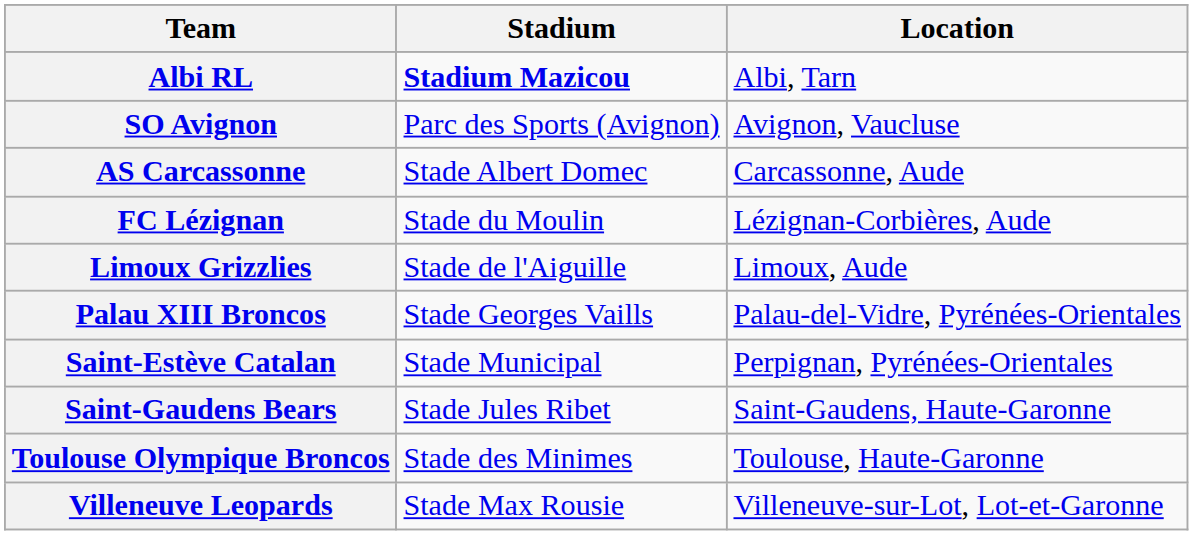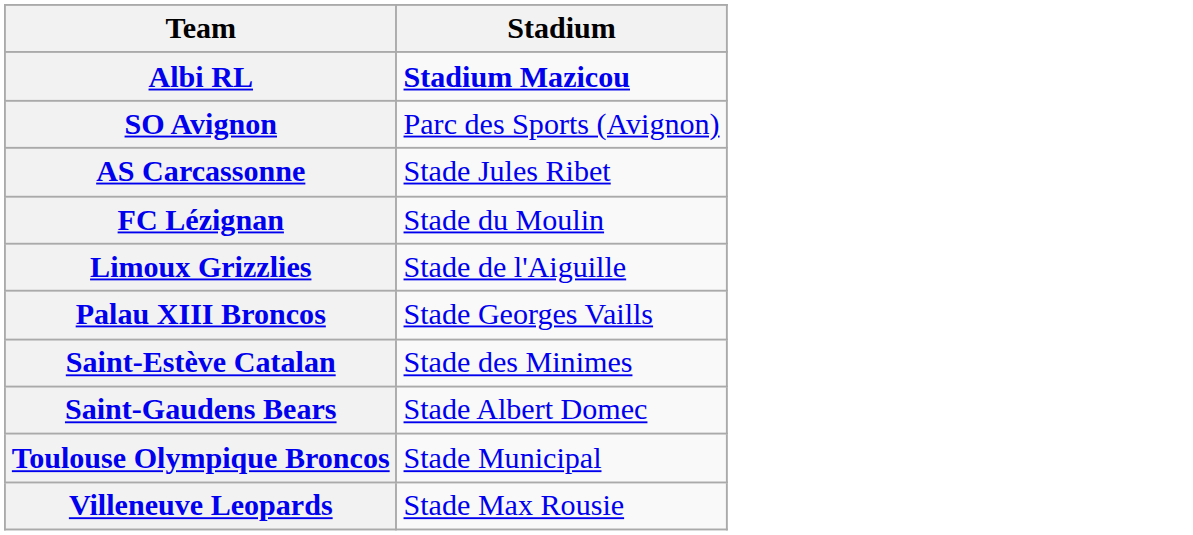 <table class="wikitable plainrowheaders">
 <tr>
 <th scope=col>Team</th>
 <th scope=col>Stadium</th>
-<th scope=col>Location</th>
 </tr>
 <tr>
 <th scope=row> <a href='#'>Albi RL</a></th>
 <td><strong><a href='#'>Stadium Mazicou</a></strong></td>
-<td><a href='#'>Albi</a>, <a href='#'>Tarn</a></td>
 </tr>
 <tr>
 <th scope=row> <a href='#'>SO Avignon</a></th>
 <td><a href='#'>Parc des Sports (Avignon)</a></td>
-<td><a href='#'>Avignon</a>, <a href='#'>Vaucluse</a></td>
 </tr>
 <tr>
 <th scope=row> <a href='#'>AS Carcassonne</a></th>
-<td><a href='#'>Stade Albert Domec</a></td>
-<td><a href='#'>Carcassonne</a>, <a href='#'>Aude</a></td>
+<td><a href='#'>Stade Jules Ribet</a></td>
 </tr>
 <tr>
 <th scope=row> <a href='#'>FC Lézignan</a></th>
 <td><a href='#'>Stade du Moulin</a></td>
-<td><a href='#'>Lézignan-Corbières</a>, <a href='#'>Aude</a></td>
 </tr>
 <tr>
 <th scope=row> <a href='#'>Limoux Grizzlies</a></th>
 <td><a href='#'>Stade de l'Aiguille</a></td>
-<td><a href='#'>Limoux</a>, <a href='#'>Aude</a></td>
 </tr>
 <tr>
 <th scope=row> <a href='#'>Palau XIII Broncos</a></th>
 <td><a href='#'>Stade Georges Vaills</a></td>
-<td><a href='#'>Palau-del-Vidre</a>, <a href='#'>Pyrénées-Orientales</a></td>
 </tr>
 <tr>
 <th scope=row> <a href='#'>Saint-Estève Catalan</a></th>
-<td><a href='#'>Stade Municipal</a></td>
-<td><a href='#'>Perpignan</a>, <a href='#'>Pyrénées-Orientales</a></td>
+<td><a href='#'>Stade des Minimes</a></td>
 </tr>
 <tr>
 <th scope=row> <a href='#'>Saint-Gaudens Bears</a></th>
-<td><a href='#'>Stade Jules Ribet</a></td>
-<td><a href='#'>Saint-Gaudens, Haute-Garonne</a></td>
+<td><a href='#'>Stade Albert Domec</a></td>
 </tr>
 <tr>
 <th scope=row> <a href='#'>Toulouse Olympique Broncos</a></th>
-<td><a href='#'>Stade des Minimes</a></td>
-<td><a href='#'>Toulouse</a>, <a href='#'>Haute-Garonne</a></td>
+<td><a href='#'>Stade Municipal</a></td>
 </tr>
 <tr>
 <th scope=row> <a href='#'>Villeneuve Leopards</a></th>
 <td><a href='#'>Stade Max Rousie</a></td>
-<td><a href='#'>Villeneuve-sur-Lot</a>, <a href='#'>Lot-et-Garonne</a></td>
 </tr>
 </table>
